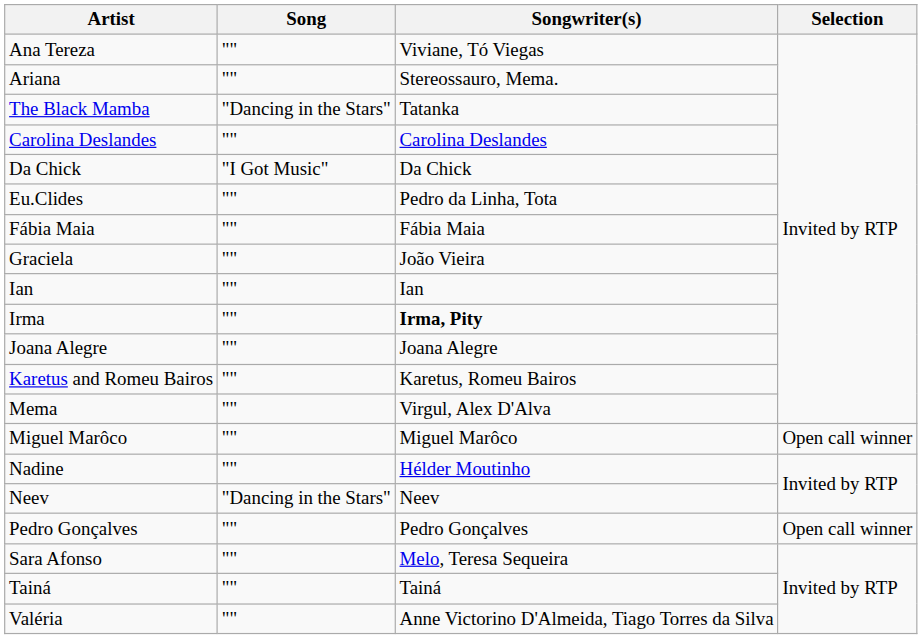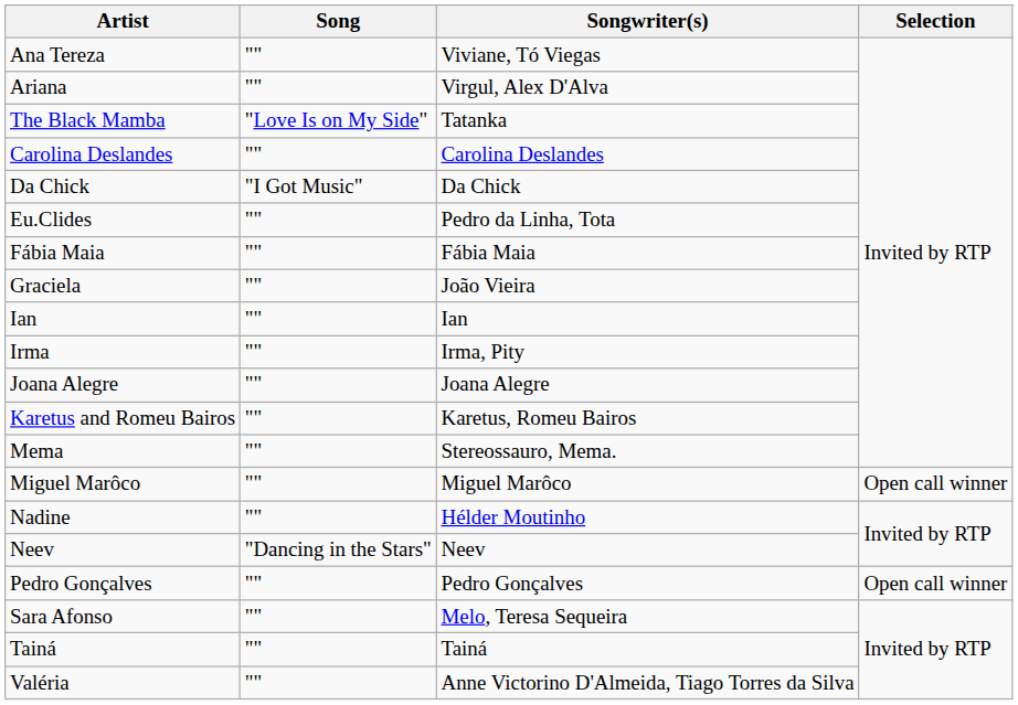 <table class="sortable wikitable" style="margin: 1em auto 1em auto">
 <tr>
 <th scope="col">Artist</th>
 <th scope="col">Song </th>
 <th scope="col" class="unsortable">Songwriter(s)</th>
 <th scope="col">Selection</th>
 </tr>
 <tr>
 <td>Ana Tereza</td>
 <td>""</td>
 <td>Viviane, Tó Viegas</td>
 <td rowspan="13">Invited by RTP</td>
 </tr>
 <tr>
 <td>Ariana</td>
 <td>""</td>
-<td>Stereossauro, Mema.</td>
+<td>Virgul, Alex D'Alva</td>
 </tr>
 <tr>
 <td data-sort-value="Black Mamba, The"><a href='#'>The Black Mamba</a></td>
-<td>"Dancing in the Stars"</td>
+<td>"<a href='#'>Love Is on My Side</a>"</td>
 <td>Tatanka</td>
 </tr>
 <tr>
 <td><a href='#'>Carolina Deslandes</a></td>
 <td>""</td>
 <td><a href='#'>Carolina Deslandes</a></td>
 </tr>
 <tr>
 <td>Da Chick</td>
 <td>"I Got Music"</td>
 <td>Da Chick</td>
 </tr>
 <tr>
 <td>Eu.Clides</td>
 <td>""</td>
 <td>Pedro da Linha, Tota</td>
 </tr>
 <tr>
 <td>Fábia Maia</td>
 <td>""</td>
 <td>Fábia Maia</td>
 </tr>
 <tr>
 <td>Graciela</td>
 <td>""</td>
 <td>João Vieira</td>
 </tr>
 <tr>
 <td>Ian</td>
 <td>""</td>
 <td>Ian</td>
 </tr>
 <tr>
 <td>Irma</td>
 <td>""</td>
-<td><strong>Irma, Pity</strong></td>
+<td>Irma, Pity</td>
 </tr>
 <tr>
 <td>Joana Alegre</td>
 <td>""</td>
 <td>Joana Alegre</td>
 </tr>
 <tr>
 <td><a href='#'>Karetus</a> and Romeu Bairos</td>
 <td>""</td>
 <td>Karetus, Romeu Bairos</td>
 </tr>
 <tr>
 <td>Mema</td>
 <td>""</td>
-<td>Virgul, Alex D'Alva</td>
+<td>Stereossauro, Mema.</td>
 </tr>
 <tr>
 <td>Miguel Marôco</td>
 <td>""</td>
 <td>Miguel Marôco</td>
 <td>Open call winner</td>
 </tr>
 <tr>
 <td>Nadine</td>
 <td>""</td>
 <td><a href='#'>Hélder Moutinho</a></td>
 <td rowspan="2">Invited by RTP</td>
 </tr>
 <tr>
 <td>Neev</td>
 <td>"Dancing in the Stars"</td>
 <td>Neev</td>
 </tr>
 <tr>
 <td>Pedro Gonçalves</td>
 <td>""</td>
 <td>Pedro Gonçalves</td>
 <td>Open call winner</td>
 </tr>
 <tr>
 <td>Sara Afonso</td>
 <td>""</td>
 <td><a href='#'>Melo</a>, Teresa Sequeira</td>
 <td rowspan="3">Invited by RTP</td>
 </tr>
 <tr>
 <td>Tainá</td>
 <td>""</td>
 <td>Tainá</td>
 </tr>
 <tr>
 <td>Valéria</td>
 <td>""</td>
 <td>Anne Victorino D'Almeida, Tiago Torres da Silva</td>
 </tr>
 </table>
